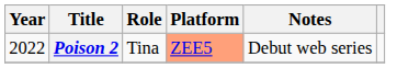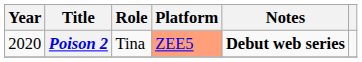 <table class="wikitable sortable">
 <tr>
 <th>Year</th>
 <th>Title</th>
 <th>Role</th>
 <th>Platform</th>
 <th>Notes</th>
 <th></th>
 </tr>
 <tr>
-<td>2022</td>
+<td>2020</td>
 <th scope="row"><em><a href='#'>Poison 2</a></em></th>
 <td>Tina</td>
 <td style="background: lightsalmon;"><a href='#'>ZEE5</a></td>
-<td>Debut web series</td>
+<td><strong>Debut web series</strong></td>
 <td></td>
 </tr>
 <tr>
 </tr>
 </table>
